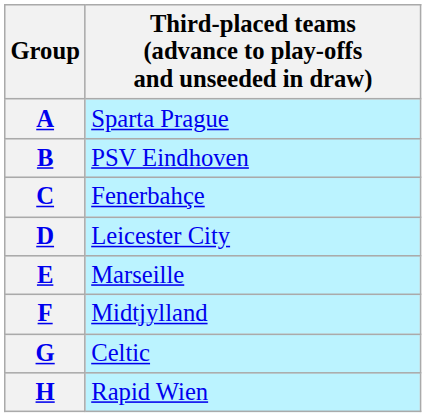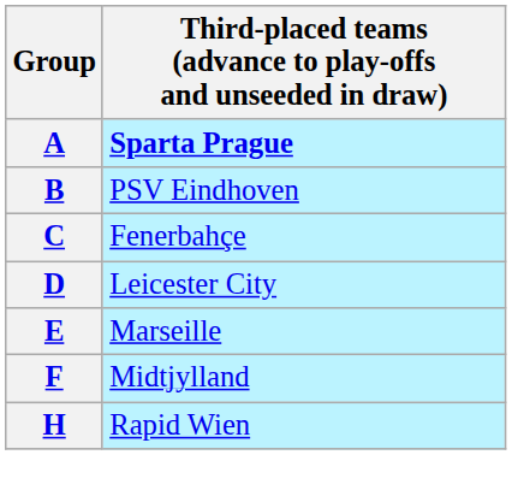 <table class="wikitable">
 <tr>
 <th>Group</th>
 <th width=210>Third-placed teams<br>(advance to  play-offs<br>and unseeded in draw)</th>
 </tr>
 <tr>
 <th><a href='#'>A</a></th>
-<td bgcolor=#BBF3FF> <a href='#'>Sparta Prague</a></td>
+<td bgcolor=#BBF3FF><strong> <a href='#'>Sparta Prague</a></strong></td>
 </tr>
 <tr>
 <th><a href='#'>B</a></th>
 <td bgcolor=#BBF3FF> <a href='#'>PSV Eindhoven</a></td>
 </tr>
 <tr>
 <th><a href='#'>C</a></th>
 <td bgcolor=#BBF3FF> <a href='#'>Fenerbahçe</a></td>
 </tr>
 <tr>
 <th><a href='#'>D</a></th>
 <td bgcolor=#BBF3FF> <a href='#'>Leicester City</a></td>
 </tr>
 <tr>
 <th><a href='#'>E</a></th>
 <td bgcolor=#BBF3FF> <a href='#'>Marseille</a></td>
 </tr>
 <tr>
 <th><a href='#'>F</a></th>
 <td bgcolor=#BBF3FF> <a href='#'>Midtjylland</a></td>
 </tr>
 <tr>
-<th><a href='#'>G</a></th>
-<td bgcolor=#BBF3FF> <a href='#'>Celtic</a></td>
-</tr>
-<tr>
 <th><a href='#'>H</a></th>
 <td bgcolor=#BBF3FF> <a href='#'>Rapid Wien</a></td>
 </tr>
 </table>
